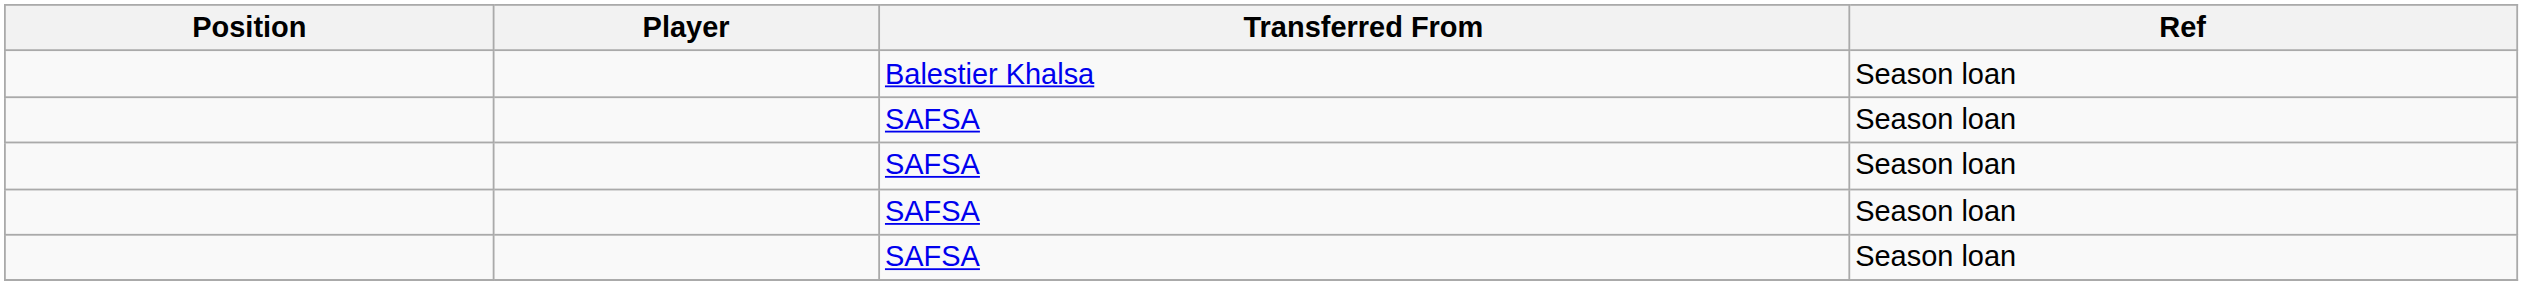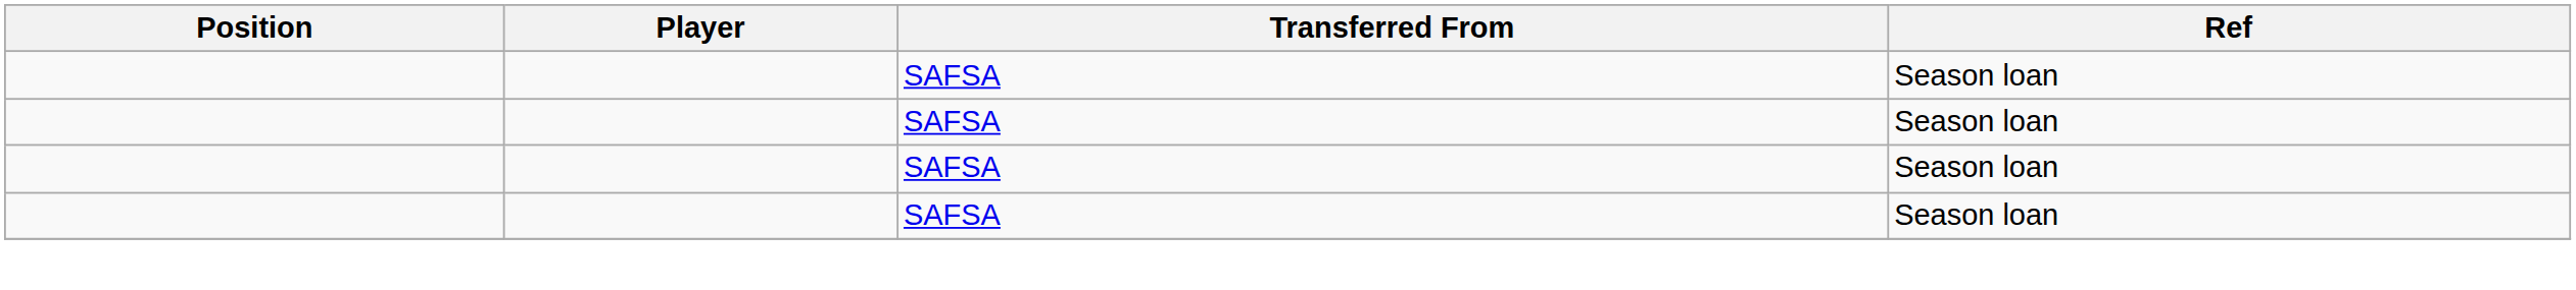 <table class="wikitable sortable" style="width:70%; text-align:center; font-size:100%; text-align:left;">
 <tr>
 <th><strong>Position</strong></th>
 <th><strong>Player</strong></th>
 <th><strong>Transferred From</strong></th>
 <th><strong>Ref</strong></th>
-</tr>
-<tr>
-<td></td>
-<td></td>
-<td> <a href='#'>Balestier Khalsa</a></td>
-<td>Season loan</td>
 </tr>
 <tr>
 <td></td>
 <td></td>
 <td> <a href='#'>SAFSA</a></td>
 <td>Season loan</td>
 </tr>
 <tr>
 <td></td>
 <td></td>
 <td> <a href='#'>SAFSA</a></td>
 <td>Season loan</td>
 </tr>
 <tr>
 <td></td>
 <td></td>
 <td> <a href='#'>SAFSA</a></td>
 <td>Season loan</td>
 </tr>
 <tr>
 <td></td>
 <td></td>
 <td> <a href='#'>SAFSA</a></td>
 <td>Season loan</td>
 </tr>
 <tr>
 </tr>
 </table>
